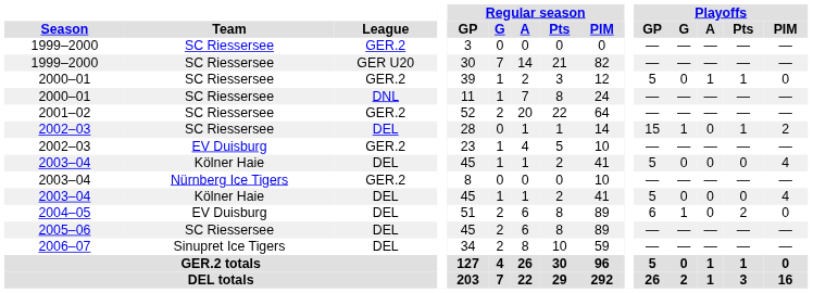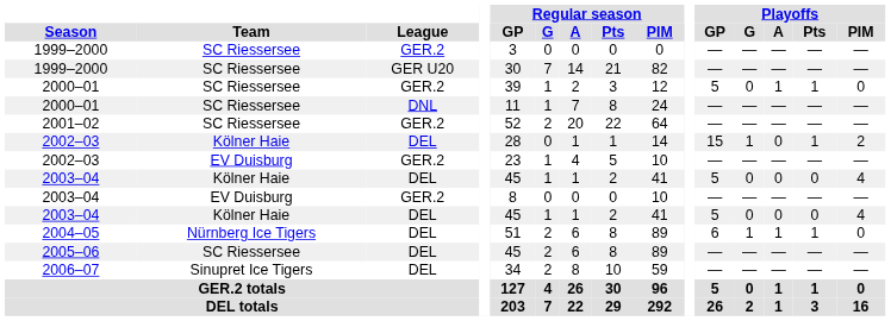 <table border="0" cellpadding="1" cellspacing="0" style="text-align:center; width:60em">
 <tr bgcolor="#e0e0e0">
 <th colspan="3" bgcolor="#ffffff"> </th>
 <th rowspan="99" bgcolor="#ffffff"> </th>
 <th colspan="5"><a href='#'>Regular season</a></th>
 <th rowspan="99" bgcolor="#ffffff"> </th>
 <th colspan="5"><a href='#'>Playoffs</a></th>
 </tr>
 <tr bgcolor="#e0e0e0">
 <th><a href='#'>Season</a></th>
 <th>Team</th>
 <th>League</th>
 <th>GP</th>
 <th><a href='#'>G</a></th>
 <th><a href='#'>A</a></th>
 <th><a href='#'>Pts</a></th>
 <th><a href='#'>PIM</a></th>
 <th>GP</th>
 <th>G</th>
 <th>A</th>
 <th>Pts</th>
 <th>PIM</th>
 </tr>
 <tr>
 <td>1999–2000</td>
 <td><a href='#'>SC Riessersee</a></td>
 <td><a href='#'>GER.2</a></td>
 <td>3</td>
 <td>0</td>
 <td>0</td>
 <td>0</td>
 <td>0</td>
 <td>—</td>
 <td>—</td>
 <td>—</td>
 <td>—</td>
 <td>—</td>
 </tr>
 <tr bgcolor="#f0f0f0">
 <td>1999–2000</td>
 <td>SC Riessersee</td>
 <td>GER U20</td>
 <td>30</td>
 <td>7</td>
 <td>14</td>
 <td>21</td>
 <td>82</td>
 <td>—</td>
 <td>—</td>
 <td>—</td>
 <td>—</td>
 <td>—</td>
 </tr>
 <tr>
 <td>2000–01</td>
 <td>SC Riessersee</td>
 <td>GER.2</td>
 <td>39</td>
 <td>1</td>
 <td>2</td>
 <td>3</td>
 <td>12</td>
 <td>5</td>
 <td>0</td>
 <td>1</td>
 <td>1</td>
 <td>0</td>
 </tr>
 <tr bgcolor="#f0f0f0">
 <td>2000–01</td>
 <td>SC Riessersee</td>
 <td><a href='#'>DNL</a></td>
 <td>11</td>
 <td>1</td>
 <td>7</td>
 <td>8</td>
 <td>24</td>
 <td>—</td>
 <td>—</td>
 <td>—</td>
 <td>—</td>
 <td>—</td>
 </tr>
 <tr>
 <td>2001–02</td>
 <td>SC Riessersee</td>
 <td>GER.2</td>
 <td>52</td>
 <td>2</td>
 <td>20</td>
 <td>22</td>
 <td>64</td>
 <td>—</td>
 <td>—</td>
 <td>—</td>
 <td>—</td>
 <td>—</td>
 </tr>
 <tr bgcolor="#f0f0f0">
 <td><a href='#'>2002–03</a></td>
-<td>SC Riessersee</td>
+<td><a href='#'>Kölner Haie</a></td>
 <td><a href='#'>DEL</a></td>
 <td>28</td>
 <td>0</td>
 <td>1</td>
 <td>1</td>
 <td>14</td>
 <td>15</td>
 <td>1</td>
 <td>0</td>
 <td>1</td>
 <td>2</td>
 </tr>
 <tr>
 <td>2002–03</td>
 <td><a href='#'>EV Duisburg</a></td>
 <td>GER.2</td>
 <td>23</td>
 <td>1</td>
 <td>4</td>
 <td>5</td>
 <td>10</td>
 <td>—</td>
 <td>—</td>
 <td>—</td>
 <td>—</td>
 <td>—</td>
 </tr>
 <tr bgcolor="#f0f0f0">
 <td><a href='#'>2003–04</a></td>
 <td>Kölner Haie</td>
 <td>DEL</td>
 <td>45</td>
 <td>1</td>
 <td>1</td>
 <td>2</td>
 <td>41</td>
 <td>5</td>
 <td>0</td>
 <td>0</td>
 <td>0</td>
 <td>4</td>
 </tr>
 <tr>
 <td>2003–04</td>
-<td><a href='#'>Nürnberg Ice Tigers</a></td>
+<td>EV Duisburg</td>
 <td>GER.2</td>
 <td>8</td>
 <td>0</td>
 <td>0</td>
 <td>0</td>
 <td>10</td>
 <td>—</td>
 <td>—</td>
 <td>—</td>
 <td>—</td>
 <td>—</td>
 </tr>
 <tr bgcolor="#f0f0f0">
 <td><a href='#'>2003–04</a></td>
 <td>Kölner Haie</td>
 <td>DEL</td>
 <td>45</td>
 <td>1</td>
 <td>1</td>
 <td>2</td>
 <td>41</td>
 <td>5</td>
 <td>0</td>
 <td>0</td>
 <td>0</td>
 <td>4</td>
 </tr>
 <tr>
 <td><a href='#'>2004–05</a></td>
-<td>EV Duisburg</td>
+<td><a href='#'>Nürnberg Ice Tigers</a></td>
 <td>DEL</td>
 <td>51</td>
 <td>2</td>
 <td>6</td>
 <td>8</td>
 <td>89</td>
 <td>6</td>
 <td>1</td>
-<td>0</td>
-<td>2</td>
+<td>1</td>
+<td>1</td>
 <td>0</td>
 </tr>
 <tr bgcolor="#f0f0f0">
 <td><a href='#'>2005–06</a></td>
 <td>SC Riessersee</td>
 <td>DEL</td>
 <td>45</td>
 <td>2</td>
 <td>6</td>
 <td>8</td>
 <td>89</td>
 <td>—</td>
 <td>—</td>
 <td>—</td>
 <td>—</td>
 <td>—</td>
 </tr>
 <tr>
 <td><a href='#'>2006–07</a></td>
 <td>Sinupret Ice Tigers</td>
 <td>DEL</td>
 <td>34</td>
 <td>2</td>
 <td>8</td>
 <td>10</td>
 <td>59</td>
 <td>—</td>
 <td>—</td>
 <td>—</td>
 <td>—</td>
 <td>—</td>
 </tr>
 <tr bgcolor="#e0e0e0">
 <th colspan="3">GER.2 totals</th>
 <th>127</th>
 <th>4</th>
 <th>26</th>
 <th>30</th>
 <th>96</th>
 <th>5</th>
 <th>0</th>
 <th>1</th>
 <th>1</th>
 <th>0</th>
 </tr>
 <tr bgcolor="#e0e0e0">
 <th colspan="3">DEL totals</th>
 <th>203</th>
 <th>7</th>
 <th>22</th>
 <th>29</th>
 <th>292</th>
 <th>26</th>
 <th>2</th>
 <th>1</th>
 <th>3</th>
 <th>16</th>
 </tr>
 </table>
